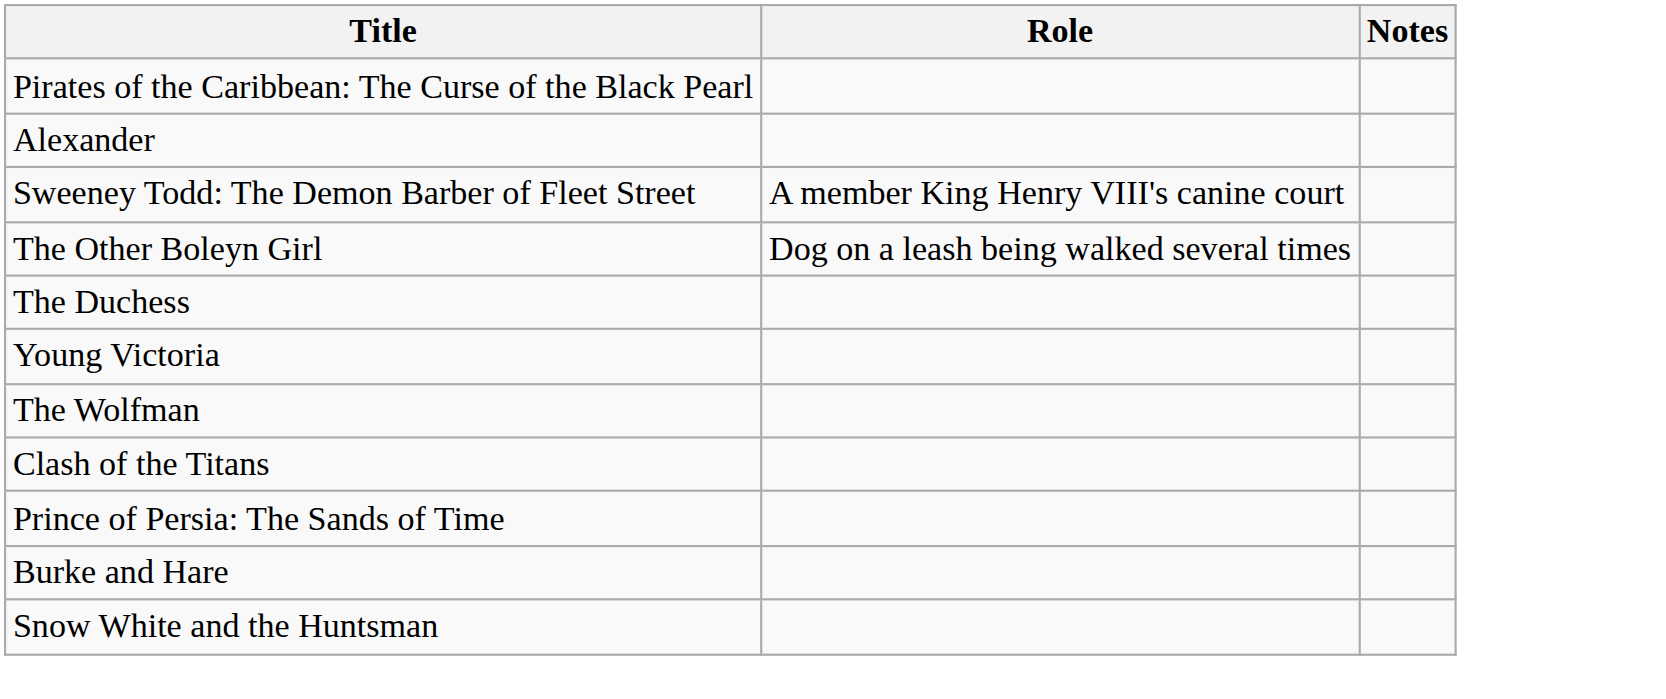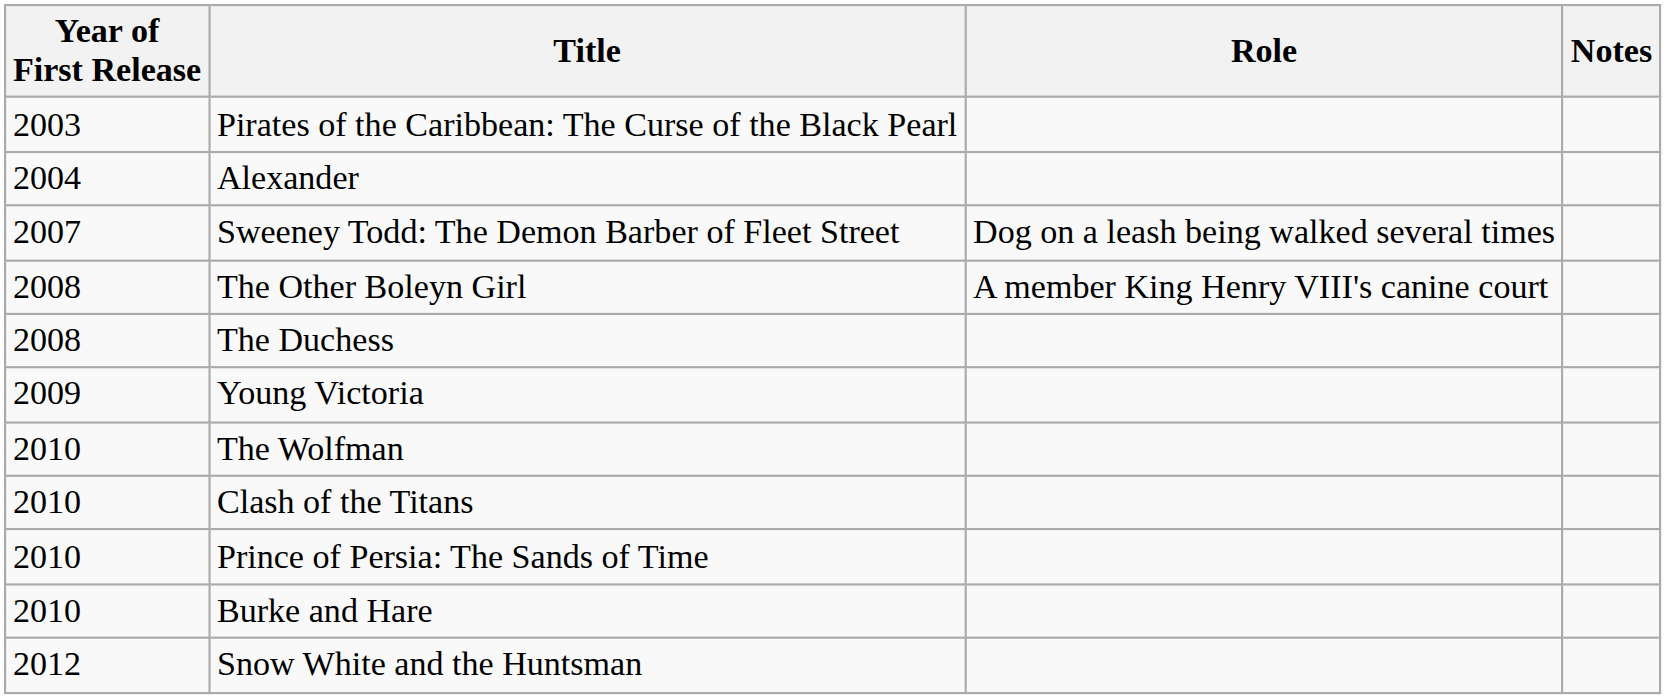 <table class="wikitable">
 <tr>
+<th>Year of<br>First Release</th>
 <th>Title</th>
 <th>Role</th>
 <th>Notes</th>
 </tr>
 <tr>
+<td>2003</td>
 <td>Pirates of the Caribbean: The Curse of the Black Pearl</td>
 <td></td>
 <td></td>
 </tr>
 <tr>
+<td>2004</td>
 <td>Alexander</td>
 <td></td>
 <td></td>
 </tr>
 <tr>
+<td>2007</td>
 <td>Sweeney Todd:  The Demon Barber of Fleet Street</td>
+<td>Dog on a leash being walked several times</td>
+<td></td>
+</tr>
+<tr>
+<td>2008</td>
+<td>The Other Boleyn Girl</td>
 <td>A member King Henry VIII's canine court</td>
 <td></td>
 </tr>
 <tr>
-<td>The Other Boleyn Girl</td>
-<td>Dog on a leash being walked several times</td>
-<td></td>
-</tr>
-<tr>
+<td>2008</td>
 <td>The Duchess</td>
 <td></td>
 <td></td>
 </tr>
 <tr>
+<td>2009</td>
 <td>Young Victoria</td>
 <td></td>
 <td></td>
 </tr>
 <tr>
+<td>2010</td>
 <td>The Wolfman</td>
 <td></td>
 <td></td>
 </tr>
 <tr>
+<td>2010</td>
 <td>Clash of the Titans</td>
 <td></td>
 <td></td>
 </tr>
 <tr>
+<td>2010</td>
 <td>Prince of Persia:  The Sands of Time</td>
 <td></td>
 <td></td>
 </tr>
 <tr>
+<td>2010</td>
 <td>Burke and Hare</td>
 <td></td>
 <td></td>
 </tr>
 <tr>
+<td>2012</td>
 <td>Snow White and the Huntsman</td>
 <td></td>
 <td></td>
 </tr>
 </table>
